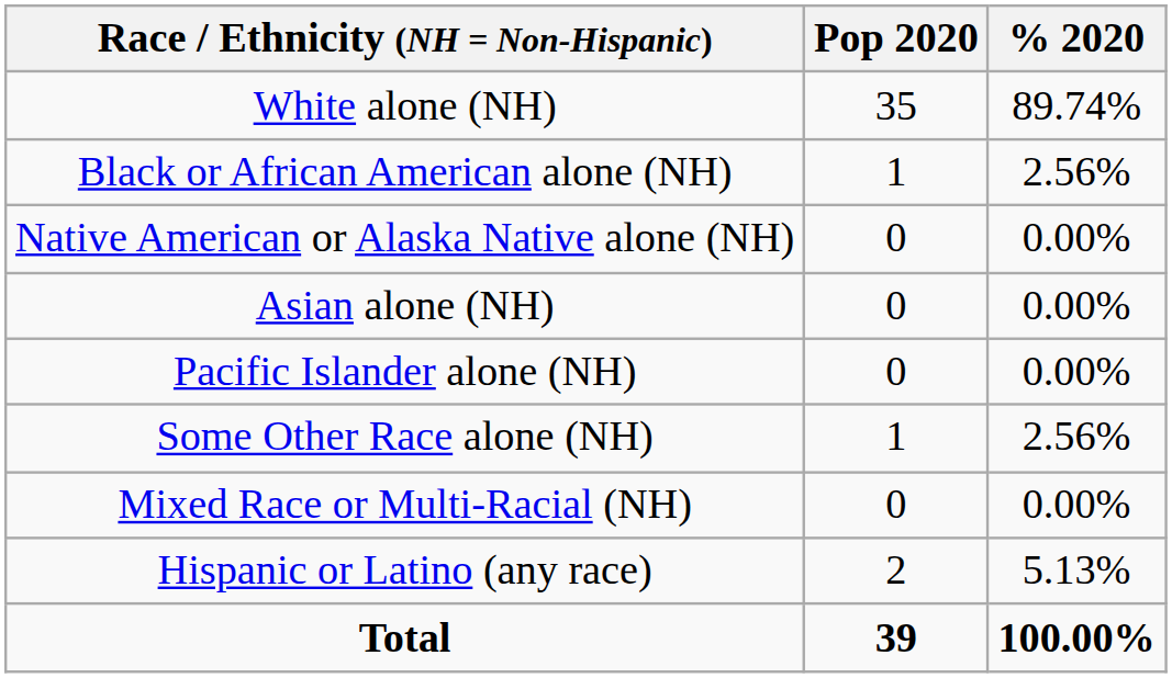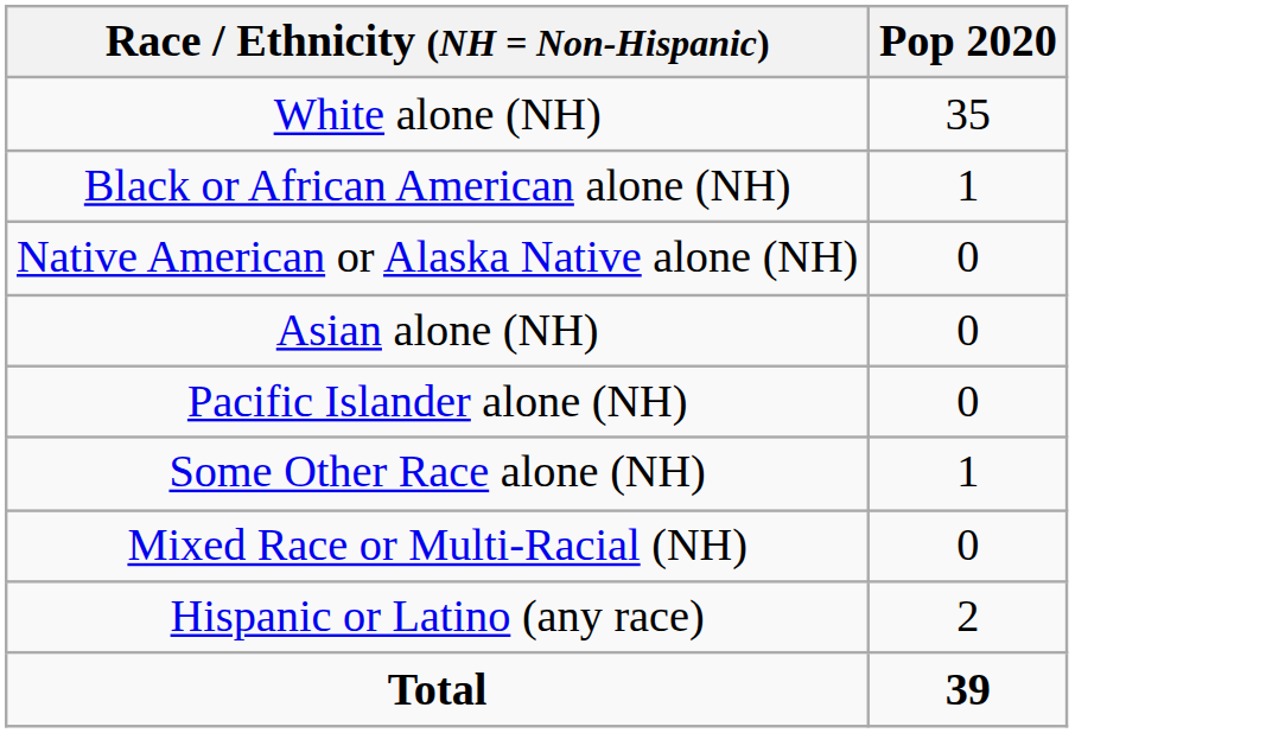 <table class="wikitable" style="text-align:center;">
 <tr>
 <th>Race / Ethnicity <small>(<em>NH = Non-Hispanic</em>)</small></th>
 <th>Pop 2020</th>
-<th>% 2020</th>
 </tr>
 <tr>
 <td><a href='#'>White</a> alone (NH)</td>
 <td>35</td>
-<td>89.74%</td>
 </tr>
 <tr>
 <td><a href='#'>Black or African American</a> alone (NH)</td>
 <td>1</td>
-<td>2.56%</td>
 </tr>
 <tr>
 <td><a href='#'>Native American</a> or <a href='#'>Alaska Native</a> alone (NH)</td>
 <td>0</td>
-<td>0.00%</td>
 </tr>
 <tr>
 <td><a href='#'>Asian</a> alone (NH)</td>
 <td>0</td>
-<td>0.00%</td>
 </tr>
 <tr>
 <td><a href='#'>Pacific Islander</a> alone (NH)</td>
 <td>0</td>
-<td>0.00%</td>
 </tr>
 <tr>
 <td><a href='#'>Some Other Race</a> alone (NH)</td>
 <td>1</td>
-<td>2.56%</td>
 </tr>
 <tr>
 <td><a href='#'>Mixed Race or Multi-Racial</a> (NH)</td>
 <td>0</td>
-<td>0.00%</td>
 </tr>
 <tr>
 <td><a href='#'>Hispanic or Latino</a> (any race)</td>
 <td>2</td>
-<td>5.13%</td>
 </tr>
 <tr>
 <td><strong>Total</strong></td>
 <td><strong>39</strong></td>
-<td><strong>100.00%</strong></td>
 </tr>
 </table>
